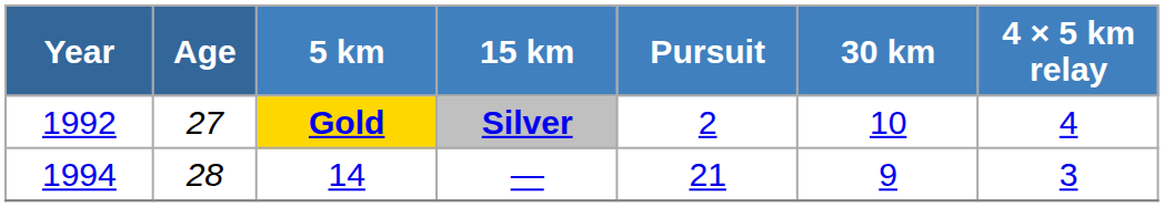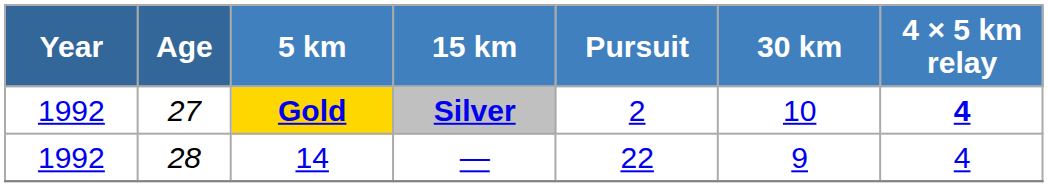 <table class="wikitable" style="font-size:95%; text-align:center; border:grey solid 1px; border-collapse:collapse; background:#ffffff;">
 <tr>
 <th style="background-color:#369; color:white; width:60px;"> Year </th>
 <th style="background-color:#369; color:white; width:40px;"> Age </th>
 <th style="background-color:#4180be; color:white; width:75px;"> 5 km </th>
 <th style="background-color:#4180be; color:white; width:75px;"> 15 km </th>
 <th style="background-color:#4180be; color:white; width:75px;"> Pursuit </th>
 <th style="background-color:#4180be; color:white; width:75px;"> 30 km </th>
 <th style="background-color:#4180be; color:white; width:75px;"> 4 × 5 km <br> relay </th>
 </tr>
 <tr>
 <td><a href='#'>1992</a></td>
 <td><em>27</em></td>
 <td style="background:gold;"><a href='#'><strong>Gold</strong></a></td>
 <td style="background:silver;"><a href='#'><strong>Silver</strong></a></td>
 <td><a href='#'>2</a></td>
 <td><a href='#'>10</a></td>
-<td><a href='#'>4</a></td>
+<td><strong><a href='#'>4</a></strong></td>
 </tr>
 <tr>
-<td><a href='#'>1994</a></td>
+<td><a href='#'>1992</a></td>
 <td><em>28</em></td>
 <td><a href='#'>14</a></td>
 <td><a href='#'>—</a></td>
-<td><a href='#'>21</a></td>
+<td><a href='#'>22</a></td>
 <td><a href='#'>9</a></td>
-<td><a href='#'>3</a></td>
+<td><a href='#'>4</a></td>
 </tr>
 <tr>
 </tr>
 </table>
